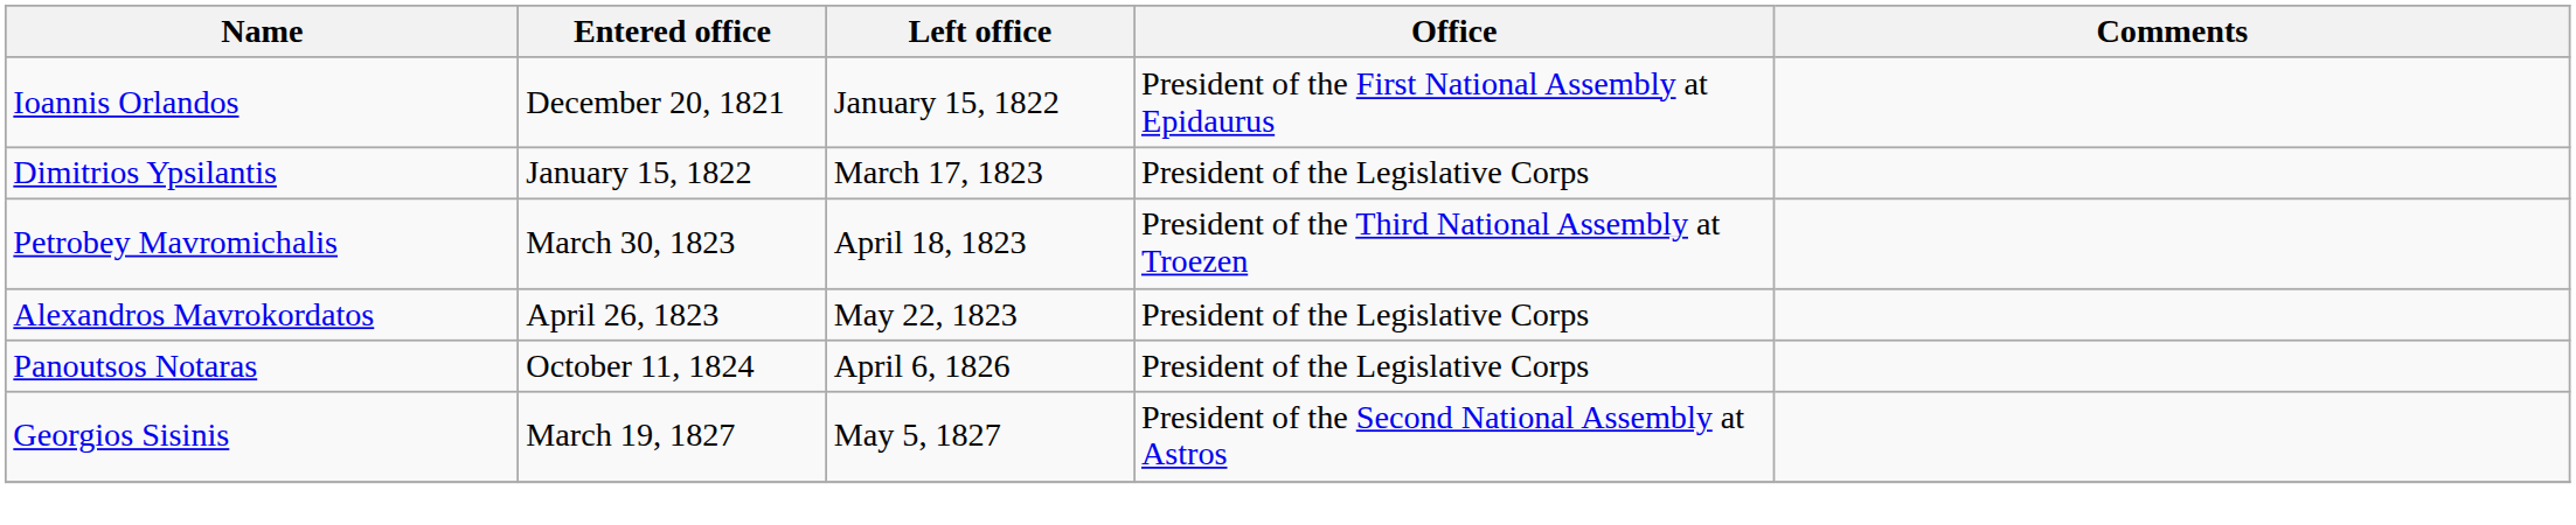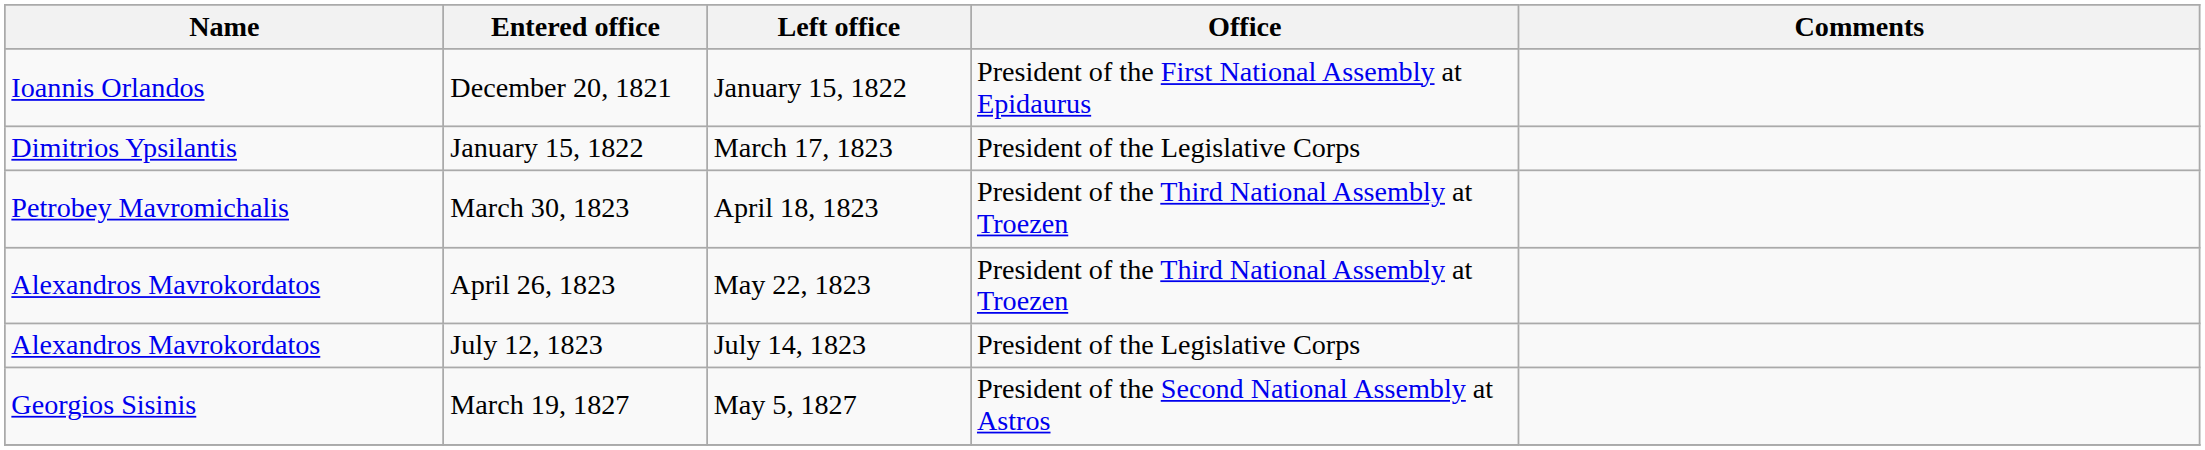 <table class="wikitable">
 <tr>
 <th style="width:20%;">Name</th>
 <th style="width:12%;">Entered office</th>
 <th style="width:12%;">Left office</th>
 <th style="width:25%;">Office</th>
 <th style="width:31%;">Comments</th>
 </tr>
 <tr>
 <td><a href='#'>Ioannis Orlandos</a></td>
 <td>December 20, 1821</td>
 <td>January 15, 1822</td>
 <td>President of the <a href='#'>First National Assembly</a> at <a href='#'>Epidaurus</a></td>
 <td></td>
 </tr>
 <tr>
 <td><a href='#'>Dimitrios Ypsilantis</a></td>
 <td>January 15, 1822</td>
 <td>March 17, 1823</td>
 <td>President of the Legislative Corps</td>
 <td></td>
 </tr>
 <tr>
 <td><a href='#'>Petrobey Mavromichalis</a></td>
 <td>March 30, 1823</td>
 <td>April 18, 1823</td>
 <td>President of the <a href='#'>Third National Assembly</a> at <a href='#'>Troezen</a></td>
 <td></td>
 </tr>
 <tr>
 <td><a href='#'>Alexandros Mavrokordatos</a></td>
 <td>April 26, 1823</td>
 <td>May 22, 1823</td>
-<td>President of the Legislative Corps</td>
+<td>President of the <a href='#'>Third National Assembly</a> at <a href='#'>Troezen</a></td>
 <td></td>
 </tr>
 <tr>
-<td><a href='#'>Panoutsos Notaras</a></td>
-<td>October 11, 1824</td>
-<td>April 6, 1826</td>
+<td><a href='#'>Alexandros Mavrokordatos</a></td>
+<td>July 12, 1823</td>
+<td>July 14, 1823</td>
 <td>President of the Legislative Corps</td>
 <td></td>
 </tr>
 <tr>
 <td><a href='#'>Georgios Sisinis</a></td>
 <td>March 19, 1827</td>
 <td>May 5, 1827</td>
 <td>President of the <a href='#'>Second National Assembly</a> at <a href='#'>Astros</a></td>
 <td></td>
 </tr>
 <tr>
 </tr>
 </table>
